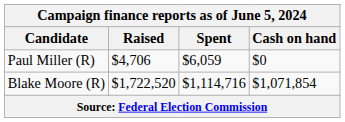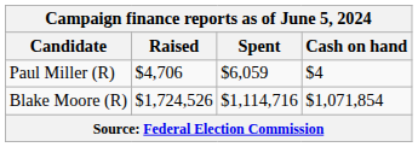 <table class="wikitable sortable">
 <tr>
 <th colspan=4>Campaign finance reports as of June 5, 2024</th>
 </tr>
 <tr style="text-align:center;">
 <th>Candidate</th>
 <th>Raised</th>
 <th>Spent</th>
 <th>Cash on hand</th>
 </tr>
 <tr>
 <td>Paul Miller (R)</td>
 <td>$4,706</td>
 <td>$6,059</td>
-<td>$0</td>
+<td>$4</td>
 </tr>
 <tr>
 <td>Blake Moore (R)</td>
-<td>$1,722,520</td>
+<td>$1,724,526</td>
 <td>$1,114,716</td>
 <td>$1,071,854</td>
 </tr>
 <tr>
 <th colspan="4"><small>Source: <a href='#'>Federal Election Commission</a></small></th>
 </tr>
 </table>
